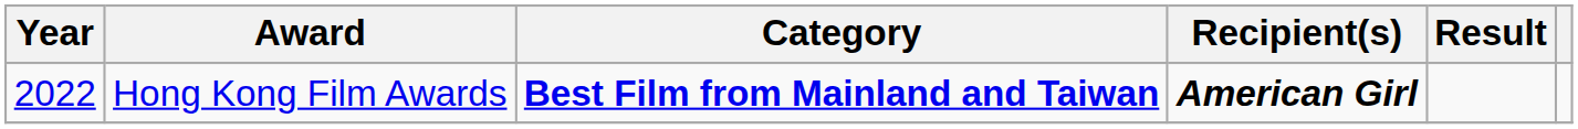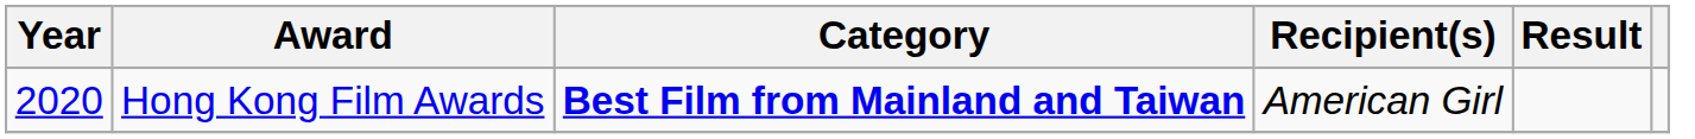 <table class="wikitable plainrowheaders sortable">
 <tr>
 <th scope="col">Year</th>
 <th scope="col">Award</th>
 <th scope="col">Category</th>
 <th scope="col">Recipient(s)</th>
 <th scope="col">Result</th>
 <th scope="col" class="unsortable"></th>
 </tr>
 <tr>
-<td><a href='#'>2022</a></td>
+<td><a href='#'>2020</a></td>
 <td><a href='#'>Hong Kong Film Awards</a></td>
 <td><strong><a href='#'>Best Film from Mainland and Taiwan</a></strong></td>
-<td><strong><em>American Girl</em></strong></td>
+<td><em>American Girl</em></td>
 <td></td>
 <td style="text-align: center;"></td>
 </tr>
 <tr>
 </tr>
 </table>
